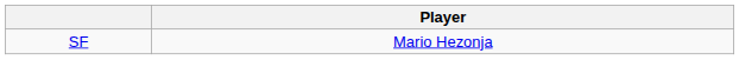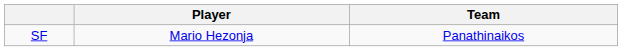 <table class="wikitable" style="text-align: center;" width="60%">
 <tr>
 <th style="text-align:center;"></th>
 <th style="text-align:center;">Player</th>
+<th style="text-align:center;">Team</th>
 </tr>
 <tr>
 <td style="text-align:center;"><a href='#'>SF</a></td>
 <td> <a href='#'>Mario Hezonja</a></td>
+<td><a href='#'>Panathinaikos</a></td>
 </tr>
 </table>
